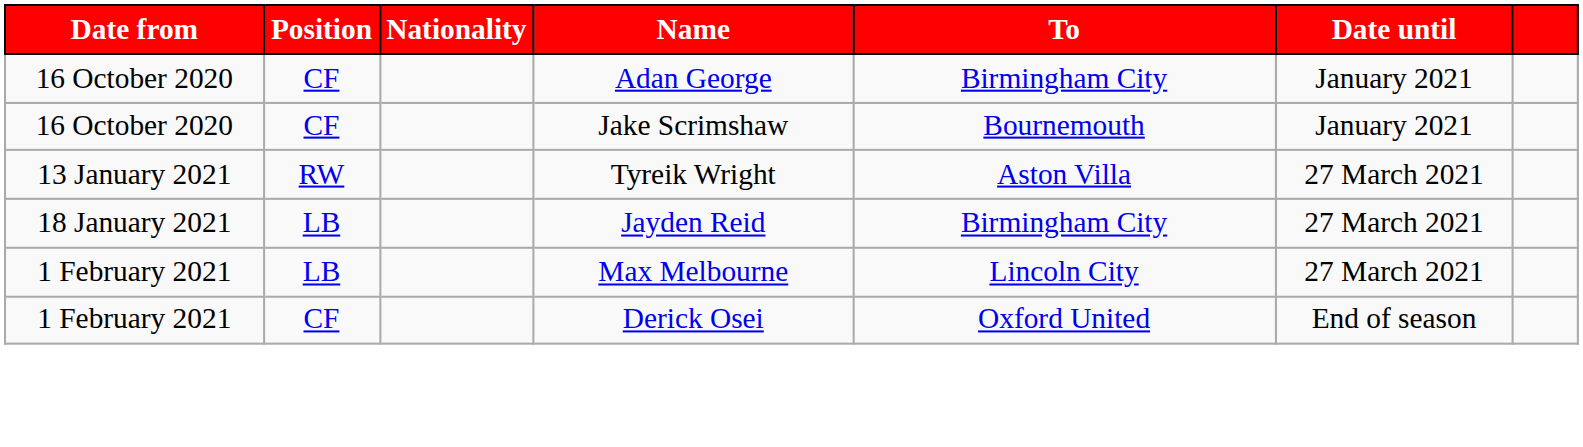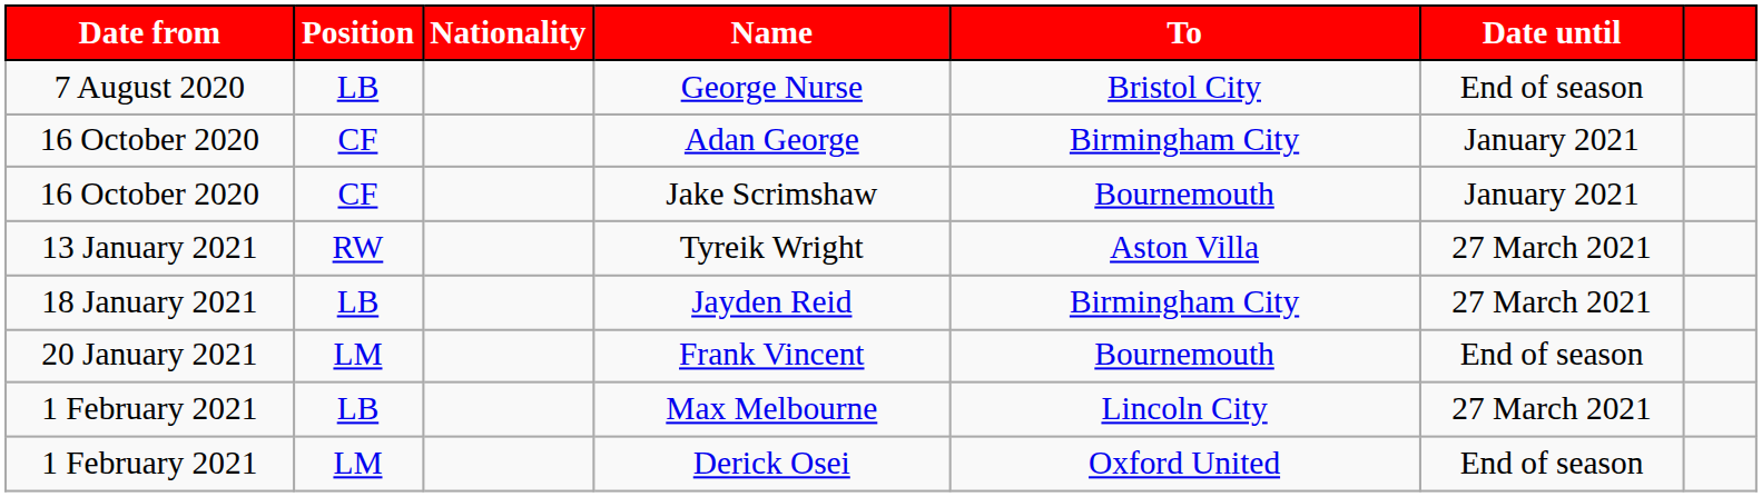 <table class="wikitable"  style="text-align:center; font-size:90%; ">
 <tr>
 <th style="background:#FF0000;color:#FFFFFF;border:1px solid #000000; width:120px;">Date from</th>
 <th style="background:#FF0000;color:#FFFFFF;border:1px solid #000000; width:50px;">Position</th>
 <th style="background:#FF0000;color:#FFFFFF;border:1px solid #000000; width:50px;">Nationality</th>
 <th style="background:#FF0000;color:#FFFFFF;border:1px solid #000000; width:150px;">Name</th>
 <th style="background:#FF0000;color:#FFFFFF;border:1px solid #000000; width:200px;">To</th>
 <th style="background:#FF0000;color:#FFFFFF;border:1px solid #000000; width:110px;">Date until</th>
 <th style="background:#FF0000;color:#FFFFFF;border:1px solid #000000; width:25px;"></th>
+</tr>
+<tr>
+<td>7 August 2020</td>
+<td><a href='#'>LB</a></td>
+<td></td>
+<td><a href='#'>George Nurse</a></td>
+<td> <a href='#'>Bristol City</a></td>
+<td>End of season</td>
+<td></td>
 </tr>
 <tr>
 <td>16 October 2020</td>
 <td><a href='#'>CF</a></td>
 <td></td>
 <td><a href='#'>Adan George</a></td>
 <td> <a href='#'>Birmingham City</a></td>
 <td>January 2021</td>
 <td></td>
 </tr>
 <tr>
 <td>16 October 2020</td>
 <td><a href='#'>CF</a></td>
 <td></td>
 <td>Jake Scrimshaw</td>
 <td> <a href='#'>Bournemouth</a></td>
 <td>January 2021</td>
 <td></td>
 </tr>
 <tr>
 <td>13 January 2021</td>
 <td><a href='#'>RW</a></td>
 <td></td>
 <td>Tyreik Wright</td>
 <td> <a href='#'>Aston Villa</a></td>
 <td>27 March 2021</td>
 <td></td>
 </tr>
 <tr>
 <td>18 January 2021</td>
 <td><a href='#'>LB</a></td>
 <td></td>
 <td><a href='#'>Jayden Reid</a></td>
 <td> <a href='#'>Birmingham City</a></td>
 <td>27 March 2021</td>
 <td></td>
 </tr>
 <tr>
+<td>20 January 2021</td>
+<td><a href='#'>LM</a></td>
+<td></td>
+<td><a href='#'>Frank Vincent</a></td>
+<td> <a href='#'>Bournemouth</a></td>
+<td>End of season</td>
+<td></td>
+</tr>
+<tr>
 <td>1 February 2021</td>
 <td><a href='#'>LB</a></td>
 <td></td>
 <td><a href='#'>Max Melbourne</a></td>
 <td> <a href='#'>Lincoln City</a></td>
 <td>27 March 2021</td>
 <td></td>
 </tr>
 <tr>
 <td>1 February 2021</td>
-<td><a href='#'>CF</a></td>
+<td><a href='#'>LM</a></td>
 <td></td>
 <td><a href='#'>Derick Osei</a></td>
 <td> <a href='#'>Oxford United</a></td>
 <td>End of season</td>
 <td></td>
 </tr>
 </table>
